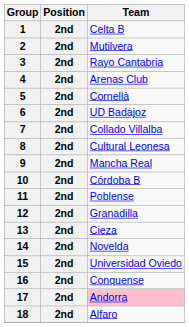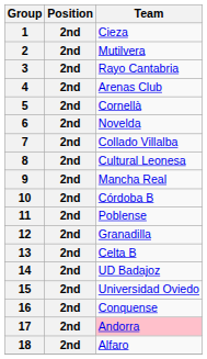 <table class="wikitable">
 <tr>
 <th>Group</th>
 <th>Position</th>
 <th>Team</th>
 </tr>
 <tr>
 <th>1</th>
 <th>2nd</th>
-<td><a href='#'>Celta B</a></td>
+<td><a href='#'>Cieza</a></td>
 </tr>
 <tr>
 <th>2</th>
 <th>2nd</th>
 <td><a href='#'>Mutilvera</a></td>
 </tr>
 <tr>
 <th>3</th>
 <th>2nd</th>
 <td><a href='#'>Rayo Cantabria</a></td>
 </tr>
 <tr>
 <th>4</th>
 <th>2nd</th>
 <td><a href='#'>Arenas Club</a></td>
 </tr>
 <tr>
 <th>5</th>
 <th>2nd</th>
 <td><a href='#'>Cornellà</a></td>
 </tr>
 <tr>
 <th>6</th>
 <th>2nd</th>
-<td><a href='#'>UD Badajoz</a></td>
+<td><a href='#'>Novelda</a></td>
 </tr>
 <tr>
 <th>7</th>
 <th>2nd</th>
 <td><a href='#'>Collado Villalba</a></td>
 </tr>
 <tr>
 <th>8</th>
 <th>2nd</th>
 <td><a href='#'>Cultural Leonesa</a></td>
 </tr>
 <tr>
 <th>9</th>
 <th>2nd</th>
 <td><a href='#'>Mancha Real</a></td>
 </tr>
 <tr>
 <th>10</th>
 <th>2nd</th>
 <td><a href='#'>Córdoba B</a></td>
 </tr>
 <tr>
 <th>11</th>
 <th>2nd</th>
 <td><a href='#'>Poblense</a></td>
 </tr>
 <tr>
 <th>12</th>
 <th>2nd</th>
 <td><a href='#'>Granadilla</a></td>
 </tr>
 <tr>
 <th>13</th>
 <th>2nd</th>
-<td><a href='#'>Cieza</a></td>
+<td><a href='#'>Celta B</a></td>
 </tr>
 <tr>
 <th>14</th>
 <th>2nd</th>
-<td><a href='#'>Novelda</a></td>
+<td><a href='#'>UD Badajoz</a></td>
 </tr>
 <tr>
 <th>15</th>
 <th>2nd</th>
 <td><a href='#'>Universidad Oviedo</a></td>
 </tr>
 <tr>
 <th>16</th>
 <th>2nd</th>
 <td><a href='#'>Conquense</a></td>
 </tr>
 <tr>
 <th>17</th>
 <th>2nd</th>
 <td style="background: pink;"><a href='#'>Andorra</a></td>
 </tr>
 <tr>
 <th>18</th>
 <th>2nd</th>
 <td><a href='#'>Alfaro</a></td>
 </tr>
 <tr>
 </tr>
 </table>
